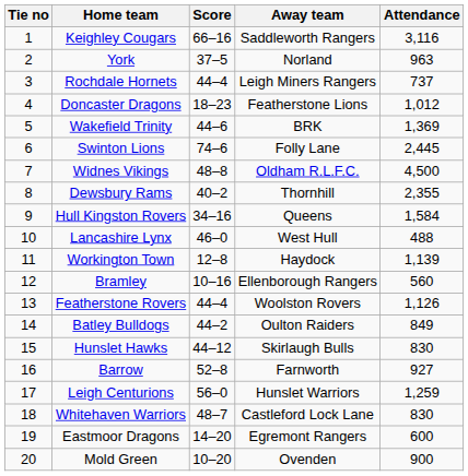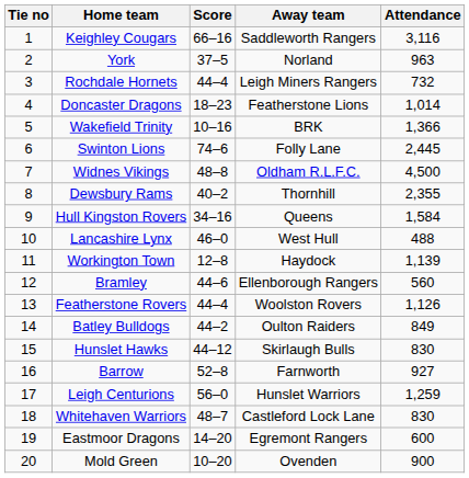 <table class="wikitable" style="text-align:center">
 <tr>
 <th>Tie no</th>
 <th>Home team</th>
 <th>Score</th>
 <th>Away team</th>
 <th>Attendance</th>
 </tr>
 <tr>
 <td>1</td>
 <td><a href='#'>Keighley Cougars</a></td>
 <td>66–16</td>
 <td>Saddleworth Rangers</td>
 <td>3,116</td>
 </tr>
 <tr>
 <td>2</td>
 <td><a href='#'>York</a></td>
 <td>37–5</td>
 <td>Norland</td>
 <td>963</td>
 </tr>
 <tr>
 <td>3</td>
 <td><a href='#'>Rochdale Hornets</a></td>
 <td>44–4</td>
 <td>Leigh Miners Rangers</td>
-<td>737</td>
+<td>732</td>
 </tr>
 <tr>
 <td>4</td>
 <td><a href='#'>Doncaster Dragons</a></td>
 <td>18–23</td>
 <td>Featherstone Lions</td>
-<td>1,012</td>
+<td>1,014</td>
 </tr>
 <tr>
 <td>5</td>
 <td><a href='#'>Wakefield Trinity</a></td>
-<td>44–6</td>
+<td>10–16</td>
 <td>BRK</td>
-<td>1,369</td>
+<td>1,366</td>
 </tr>
 <tr>
 <td>6</td>
 <td><a href='#'>Swinton Lions</a></td>
 <td>74–6</td>
 <td>Folly Lane</td>
 <td>2,445</td>
 </tr>
 <tr>
 <td>7</td>
 <td><a href='#'>Widnes Vikings</a></td>
 <td>48–8</td>
 <td><a href='#'>Oldham R.L.F.C.</a></td>
 <td>4,500</td>
 </tr>
 <tr>
 <td>8</td>
 <td><a href='#'>Dewsbury Rams</a></td>
 <td>40–2</td>
 <td>Thornhill</td>
 <td>2,355</td>
 </tr>
 <tr>
 <td>9</td>
 <td><a href='#'>Hull Kingston Rovers</a></td>
 <td>34–16</td>
 <td>Queens</td>
 <td>1,584</td>
 </tr>
 <tr>
 <td>10</td>
 <td><a href='#'>Lancashire Lynx</a></td>
 <td>46–0</td>
 <td>West Hull</td>
 <td>488</td>
 </tr>
 <tr>
 <td>11</td>
 <td><a href='#'>Workington Town</a></td>
 <td>12–8</td>
 <td>Haydock</td>
 <td>1,139</td>
 </tr>
 <tr>
 <td>12</td>
 <td><a href='#'>Bramley</a></td>
-<td>10–16</td>
+<td>44–6</td>
 <td>Ellenborough Rangers</td>
 <td>560</td>
 </tr>
 <tr>
 <td>13</td>
 <td><a href='#'>Featherstone Rovers</a></td>
 <td>44–4</td>
 <td>Woolston Rovers</td>
 <td>1,126</td>
 </tr>
 <tr>
 <td>14</td>
 <td><a href='#'>Batley Bulldogs</a></td>
 <td>44–2</td>
 <td>Oulton Raiders</td>
 <td>849</td>
 </tr>
 <tr>
 <td>15</td>
 <td><a href='#'>Hunslet Hawks</a></td>
 <td>44–12</td>
 <td>Skirlaugh Bulls</td>
 <td>830</td>
 </tr>
 <tr>
 <td>16</td>
 <td><a href='#'>Barrow</a></td>
 <td>52–8</td>
 <td>Farnworth</td>
 <td>927</td>
 </tr>
 <tr>
 <td>17</td>
 <td><a href='#'>Leigh Centurions</a></td>
 <td>56–0</td>
 <td>Hunslet Warriors</td>
 <td>1,259</td>
 </tr>
 <tr>
 <td>18</td>
 <td><a href='#'>Whitehaven Warriors</a></td>
 <td>48–7</td>
 <td>Castleford Lock Lane</td>
 <td>830</td>
 </tr>
 <tr>
 <td>19</td>
 <td>Eastmoor Dragons</td>
 <td>14–20</td>
 <td>Egremont Rangers</td>
 <td>600</td>
 </tr>
 <tr>
 <td>20</td>
 <td>Mold Green</td>
 <td>10–20</td>
 <td>Ovenden</td>
 <td>900</td>
 </tr>
 </table>
